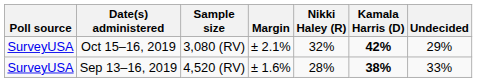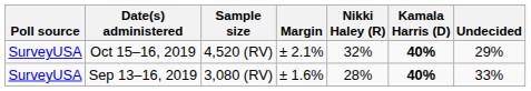 <table class="wikitable sortable" style="font-size:90%;text-align:center;">
 <tr valign=bottom style="font-size:90%;">
 <th>Poll source</th>
 <th>Date(s)<br>administered</th>
 <th>Sample<br>size</th>
 <th>Margin<br></th>
 <th>Nikki<br>Haley (R)</th>
 <th>Kamala<br>Harris (D)</th>
 <th>Undecided</th>
 </tr>
 <tr>
 <td style="text-align:left;"><a href='#'>SurveyUSA</a></td>
 <td>Oct 15–16, 2019</td>
-<td>3,080 (RV)</td>
+<td>4,520 (RV)</td>
 <td>± 2.1%</td>
 <td>32%</td>
-<td><strong>42%</strong></td>
+<td><strong>40%</strong></td>
 <td>29%</td>
 </tr>
 <tr>
 <td style="text-align:left;"><a href='#'>SurveyUSA</a></td>
 <td>Sep 13–16, 2019</td>
-<td>4,520 (RV)</td>
+<td>3,080 (RV)</td>
 <td>± 1.6%</td>
 <td>28%</td>
-<td><strong>38%</strong></td>
+<td><strong>40%</strong></td>
 <td>33%</td>
 </tr>
 </table>
